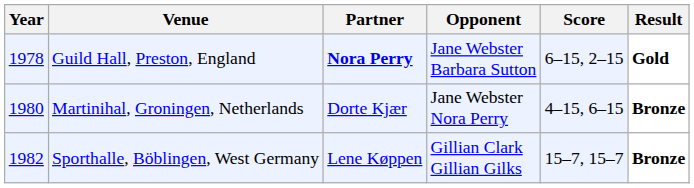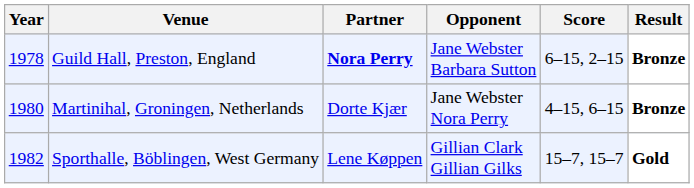 <table class="sortable wikitable" style="font-size: 90%;">
 <tr>
 <th>Year</th>
 <th>Venue</th>
 <th>Partner</th>
 <th>Opponent</th>
 <th>Score</th>
 <th>Result</th>
 </tr>
 <tr style="background:#ECF2FF">
 <td align="center"><a href='#'>1978</a></td>
 <td align="left"><a href='#'>Guild Hall</a>, <a href='#'>Preston</a>, England</td>
 <td align="left"><strong> <a href='#'>Nora Perry</a></strong></td>
 <td align="left"> <a href='#'>Jane Webster</a><br> <a href='#'>Barbara Sutton</a></td>
 <td align="left">6–15, 2–15</td>
-<td style="text-align:left; background:white"> <strong>Gold</strong></td>
+<td style="text-align:left; background:white"> <strong>Bronze</strong></td>
 </tr>
 <tr style="background:#ECF2FF">
 <td align="center"><a href='#'>1980</a></td>
 <td align="left"><a href='#'>Martinihal</a>, <a href='#'>Groningen</a>, Netherlands</td>
 <td align="left"> <a href='#'>Dorte Kjær</a></td>
 <td align="left"> Jane Webster<br> <a href='#'>Nora Perry</a></td>
 <td align="left">4–15, 6–15</td>
 <td style="text-align:left; background: white"> <strong>Bronze</strong></td>
 </tr>
 <tr style="background:#ECF2FF">
 <td align="center"><a href='#'>1982</a></td>
 <td align="left"><a href='#'>Sporthalle</a>, <a href='#'>Böblingen</a>, West Germany</td>
 <td align="left"> <a href='#'>Lene Køppen</a></td>
 <td align="left"> <a href='#'>Gillian Clark</a><br> <a href='#'>Gillian Gilks</a></td>
 <td align="left">15–7, 15–7</td>
-<td style="text-align:left; background:white"> <strong>Bronze</strong></td>
+<td style="text-align:left; background:white"> <strong>Gold</strong></td>
 </tr>
 </table>
